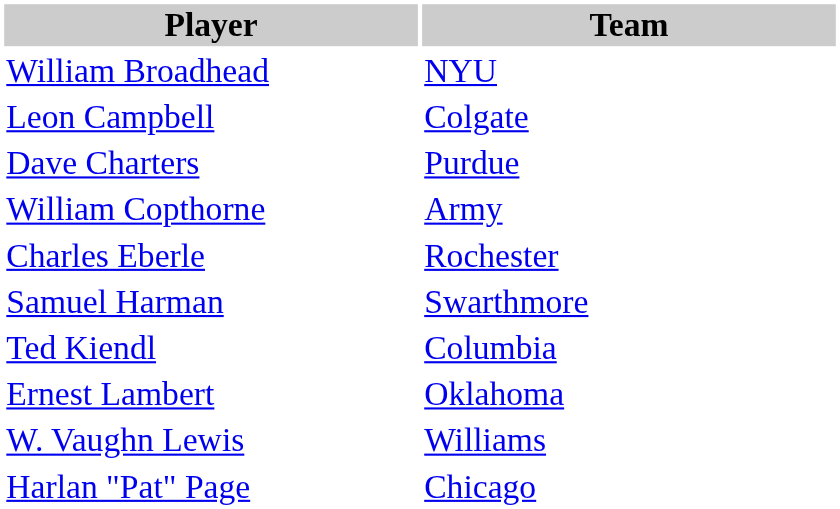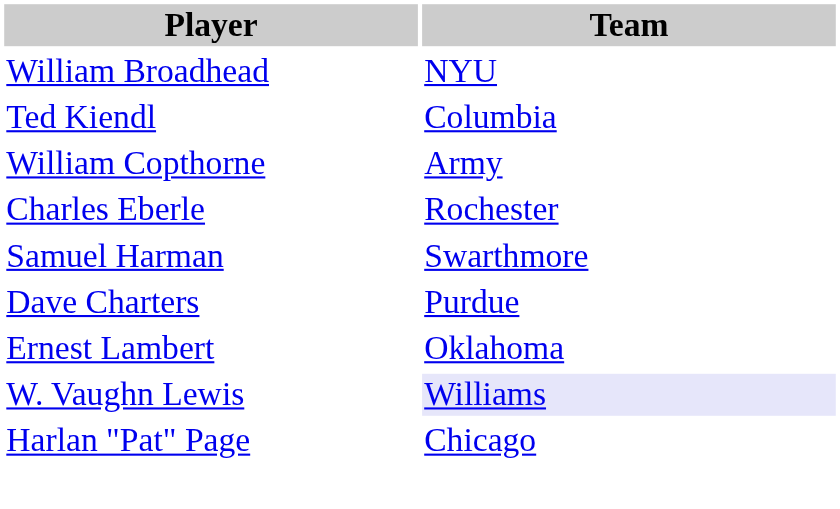 <table style="width:400px" "border:'1' 'solid' 'gray'">
 <tr>
 <th bgcolor="#CCCCCC" style="width:50%">Player</th>
 <th bgcolor="#CCCCCC" style="width:50%">Team</th>
 </tr>
 <tr>
 <td><a href='#'>William Broadhead</a></td>
 <td><a href='#'>NYU</a></td>
 </tr>
 <tr>
-<td><a href='#'>Leon Campbell</a></td>
-<td><a href='#'>Colgate</a></td>
-</tr>
-<tr>
-<td><a href='#'>Dave Charters</a></td>
-<td><a href='#'>Purdue</a></td>
+<td><a href='#'>Ted Kiendl</a></td>
+<td><a href='#'>Columbia</a></td>
 </tr>
 <tr>
 <td><a href='#'>William Copthorne</a></td>
 <td><a href='#'>Army</a></td>
 </tr>
 <tr>
 <td><a href='#'>Charles Eberle</a></td>
 <td><a href='#'>Rochester</a></td>
 </tr>
 <tr>
 <td><a href='#'>Samuel Harman</a></td>
 <td><a href='#'>Swarthmore</a></td>
 </tr>
 <tr>
-<td><a href='#'>Ted Kiendl</a></td>
-<td><a href='#'>Columbia</a></td>
+<td><a href='#'>Dave Charters</a></td>
+<td><a href='#'>Purdue</a></td>
 </tr>
 <tr>
 <td><a href='#'>Ernest Lambert</a></td>
 <td><a href='#'>Oklahoma</a></td>
 </tr>
 <tr>
 <td><a href='#'>W. Vaughn Lewis</a></td>
-<td><a href='#'>Williams</a></td>
+<td style="background: lavender;"><a href='#'>Williams</a></td>
 </tr>
 <tr>
 <td><a href='#'>Harlan "Pat" Page</a></td>
 <td><a href='#'>Chicago</a></td>
 </tr>
 </table>
